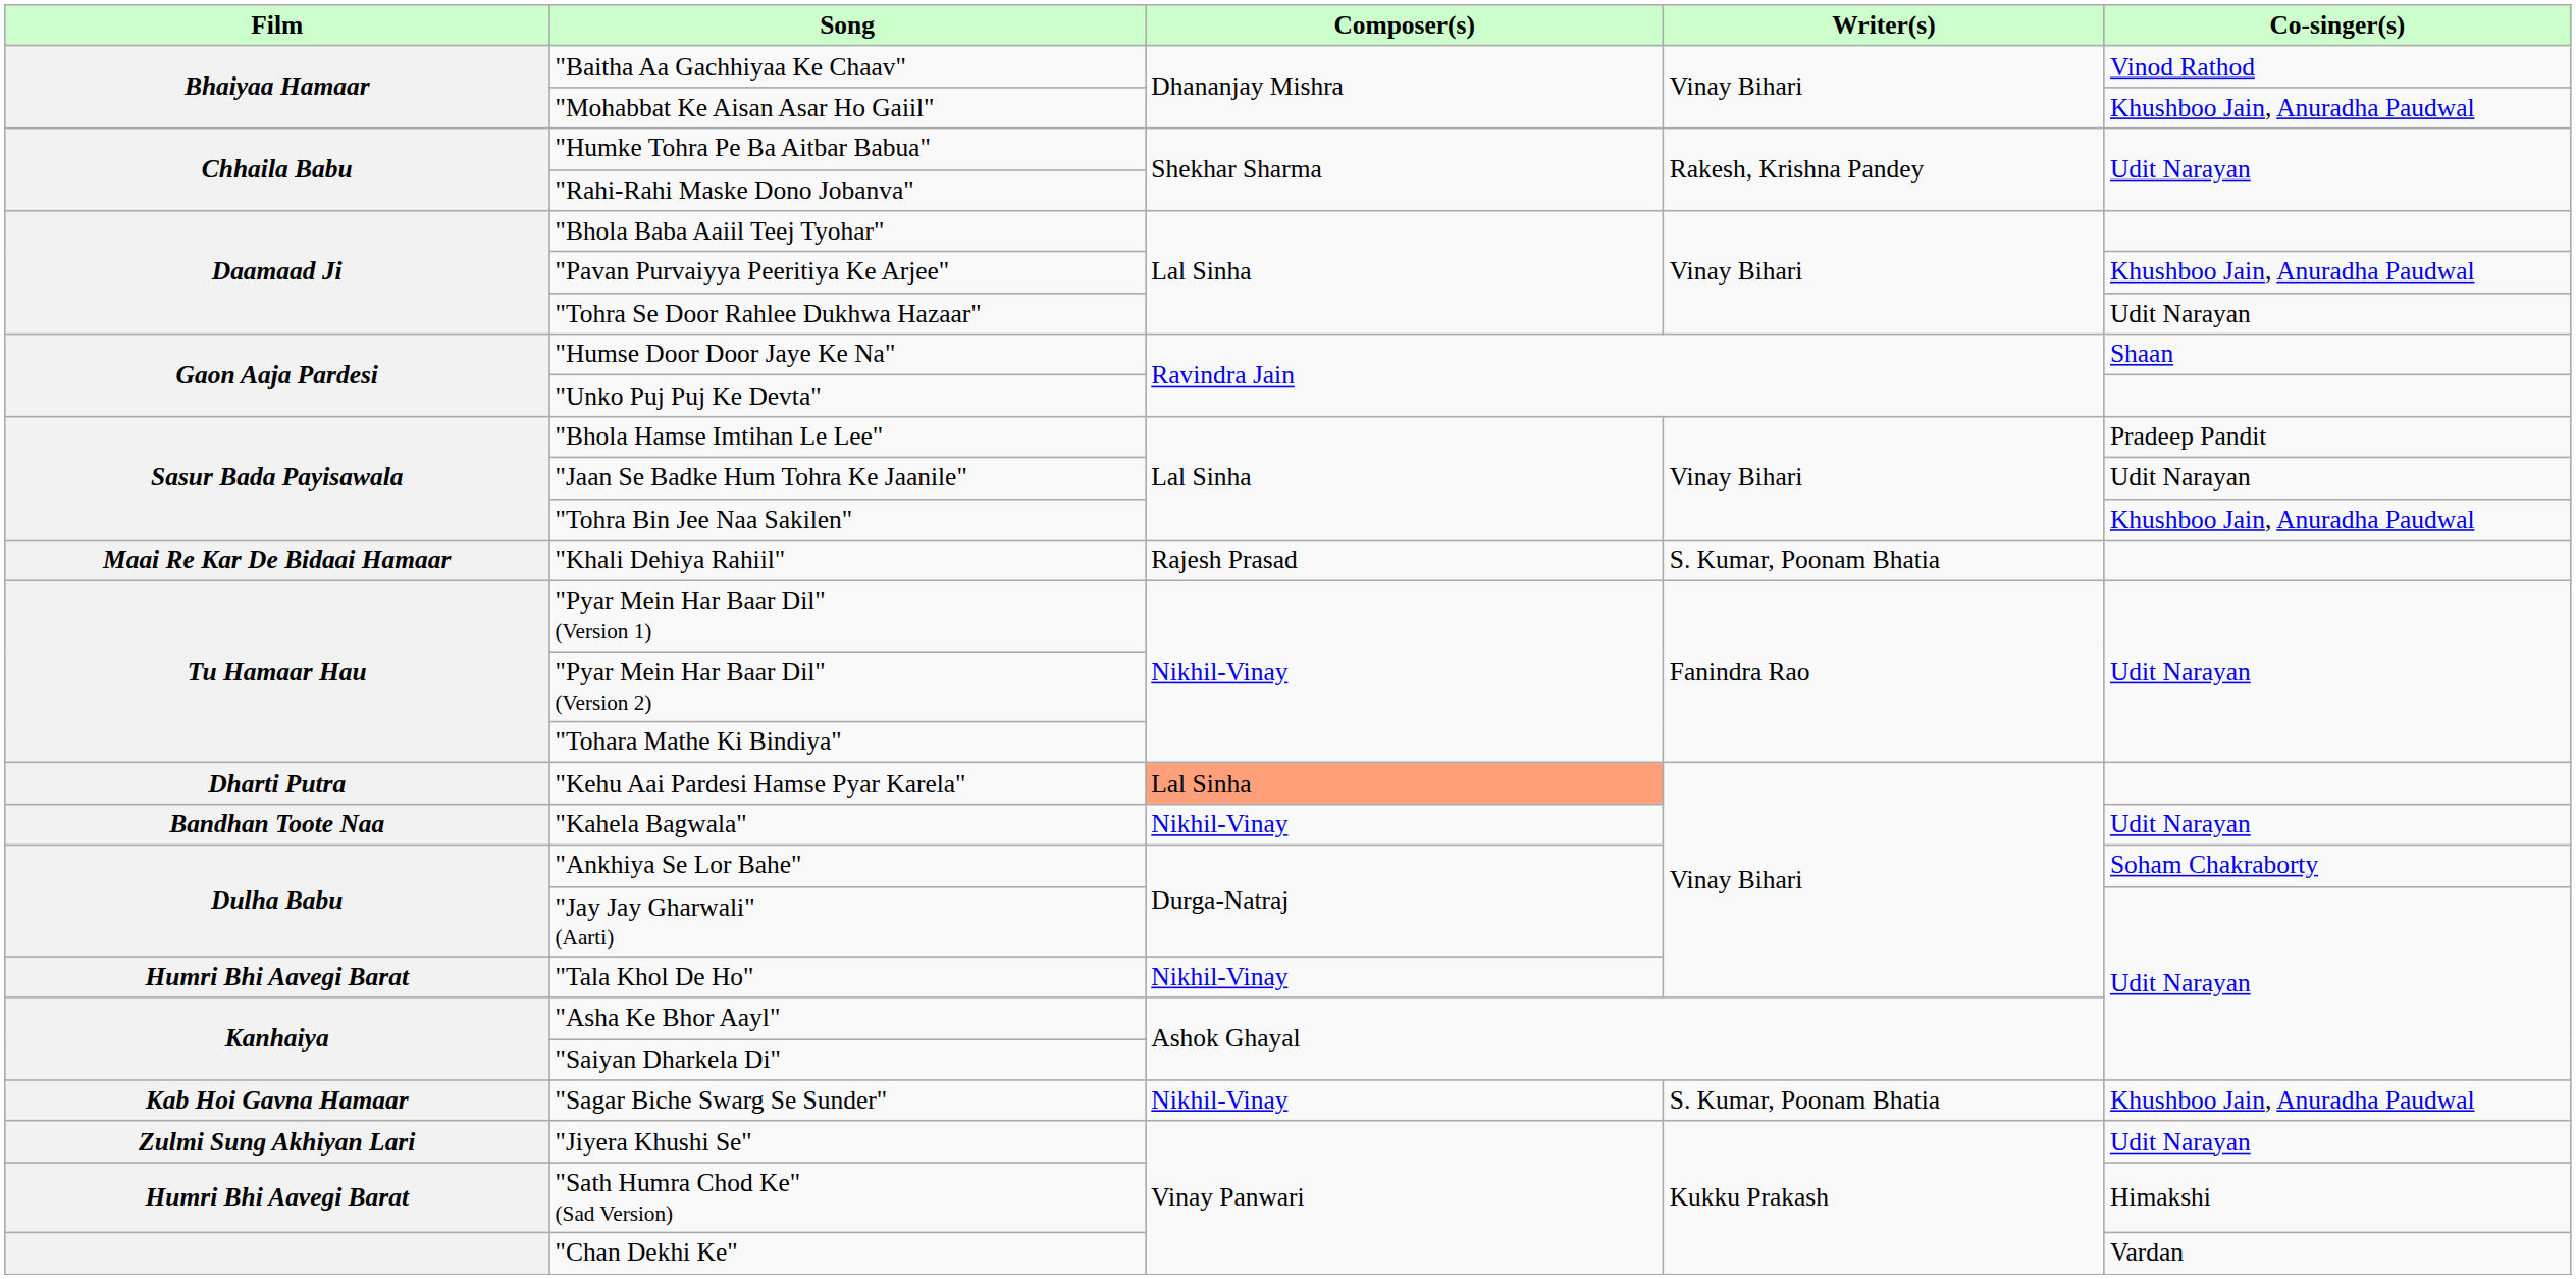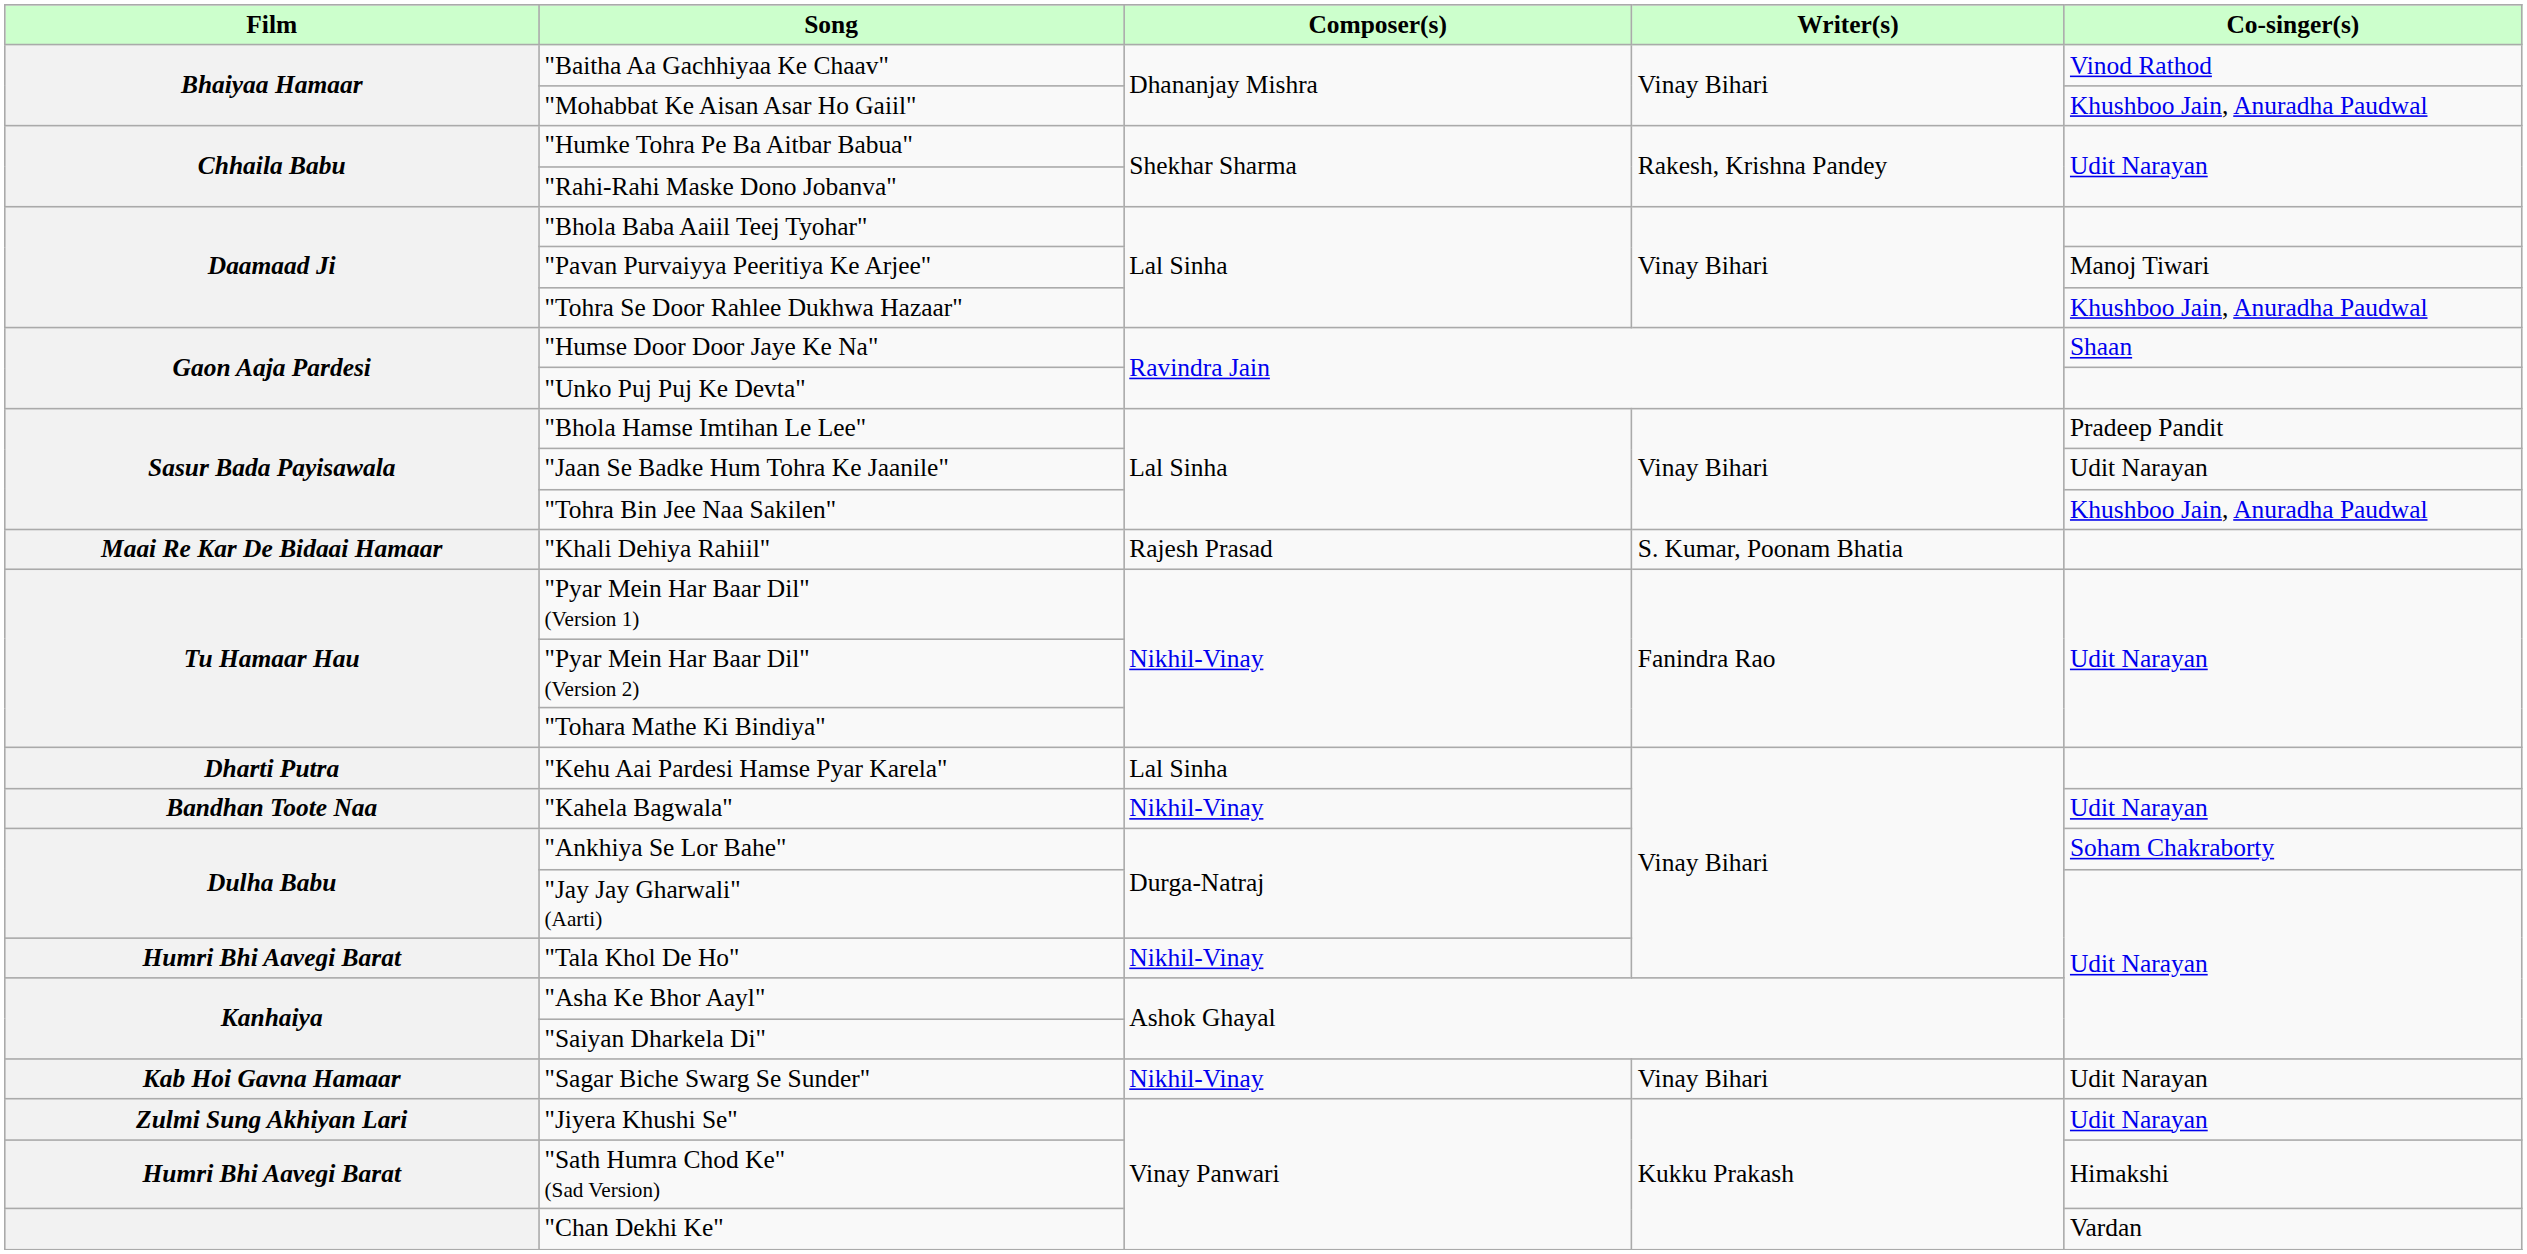 <table class="wikitable plainrowheaders" width="100%" textcolor:#000;">
 <tr style="background:#cfc; text-align:center;">
 <td scope="col" width=21%><strong>Film</strong></td>
 <td scope="col" width=23%><strong>Song</strong></td>
 <td scope="col" width=20%><strong>Composer(s)</strong></td>
 <td scope="col" width=17%><strong>Writer(s)</strong></td>
 <td scope="col" width=18%><strong>Co-singer(s)</strong></td>
 </tr>
 <tr>
 <th scope="row" rowspan="2"><em>Bhaiyaa Hamaar</em></th>
 <td>"Baitha Aa Gachhiyaa Ke Chaav"</td>
 <td rowspan="2">Dhananjay Mishra</td>
 <td rowspan="2">Vinay Bihari</td>
 <td><a href='#'>Vinod Rathod</a></td>
 </tr>
 <tr>
 <td>"Mohabbat Ke Aisan Asar Ho Gaiil"</td>
 <td><a href='#'>Khushboo Jain</a>, <a href='#'>Anuradha Paudwal</a></td>
 </tr>
 <tr>
 <th scope="row" rowspan="2"><em>Chhaila Babu</em></th>
 <td>"Humke Tohra Pe Ba Aitbar Babua"</td>
 <td rowspan="2">Shekhar Sharma</td>
 <td rowspan="2">Rakesh, Krishna Pandey</td>
 <td rowspan="2"><a href='#'>Udit Narayan</a></td>
 </tr>
 <tr>
 <td>"Rahi-Rahi Maske Dono Jobanva"</td>
 </tr>
 <tr>
 <th scope="row" rowspan="3"><em>Daamaad Ji</em></th>
 <td>"Bhola Baba Aaiil Teej Tyohar"</td>
 <td rowspan="3">Lal Sinha</td>
 <td rowspan="3">Vinay Bihari</td>
 <td></td>
 </tr>
 <tr>
 <td>"Pavan Purvaiyya Peeritiya Ke Arjee"</td>
-<td><a href='#'>Khushboo Jain</a>, <a href='#'>Anuradha Paudwal</a></td>
+<td>Manoj Tiwari</td>
 </tr>
 <tr>
 <td>"Tohra Se Door Rahlee Dukhwa Hazaar"</td>
-<td>Udit Narayan</td>
+<td><a href='#'>Khushboo Jain</a>, <a href='#'>Anuradha Paudwal</a></td>
 </tr>
 <tr>
 <th scope="row" rowspan="2"><em>Gaon Aaja Pardesi</em></th>
 <td>"Humse Door Door Jaye Ke Na"</td>
 <td rowspan="2" colspan="2"><a href='#'>Ravindra Jain</a></td>
 <td><a href='#'>Shaan</a></td>
 </tr>
 <tr>
 <td>"Unko Puj Puj Ke Devta"</td>
 <td></td>
 </tr>
 <tr>
 <th scope="row" rowspan="3"><em>Sasur Bada Payisawala</em></th>
 <td>"Bhola Hamse Imtihan Le Lee"</td>
 <td rowspan="3">Lal Sinha</td>
 <td rowspan="3">Vinay Bihari</td>
 <td>Pradeep Pandit</td>
 </tr>
 <tr>
 <td>"Jaan Se Badke Hum Tohra Ke Jaanile"</td>
 <td>Udit Narayan</td>
 </tr>
 <tr>
 <td>"Tohra Bin Jee Naa Sakilen"</td>
 <td><a href='#'>Khushboo Jain</a>, <a href='#'>Anuradha Paudwal</a></td>
 </tr>
 <tr>
 <th scope="row"><em>Maai Re Kar De Bidaai Hamaar</em></th>
 <td>"Khali Dehiya Rahiil"</td>
 <td>Rajesh Prasad</td>
 <td>S. Kumar, Poonam Bhatia</td>
 <td></td>
 </tr>
 <tr>
 <th scope="row" rowspan="3"><em>Tu Hamaar Hau</em></th>
 <td>"Pyar Mein Har Baar Dil"<br><small>(Version 1)</small></td>
 <td rowspan="3"><a href='#'>Nikhil-Vinay</a></td>
 <td rowspan="3">Fanindra Rao</td>
 <td rowspan="3"><a href='#'>Udit Narayan</a></td>
 </tr>
 <tr>
 <td>"Pyar Mein Har Baar Dil"<br><small>(Version 2)</small></td>
 </tr>
 <tr>
 <td>"Tohara Mathe Ki Bindiya"</td>
 </tr>
 <tr>
 <th scope="row"><em>Dharti Putra</em></th>
 <td>"Kehu Aai Pardesi Hamse Pyar Karela"</td>
-<td style="background: lightsalmon;">Lal Sinha</td>
+<td>Lal Sinha</td>
 <td rowspan="5">Vinay Bihari</td>
 <td></td>
 </tr>
 <tr>
 <th scope="row"><em>Bandhan Toote Naa</em></th>
 <td>"Kahela Bagwala"</td>
 <td><a href='#'>Nikhil-Vinay</a></td>
 <td><a href='#'>Udit Narayan</a></td>
 </tr>
 <tr>
 <th scope="row" rowspan="2"><em>Dulha Babu</em></th>
 <td>"Ankhiya Se Lor Bahe"</td>
 <td rowspan="2">Durga-Natraj</td>
 <td><a href='#'>Soham Chakraborty</a></td>
 </tr>
 <tr>
 <td>"Jay Jay Gharwali"<br><small>(Aarti)</small></td>
 <td rowspan="4"><a href='#'>Udit Narayan</a></td>
 </tr>
 <tr>
 <th scope="row"><em>Humri Bhi Aavegi Barat</em></th>
 <td>"Tala Khol De Ho"</td>
 <td><a href='#'>Nikhil-Vinay</a></td>
 </tr>
 <tr>
 <th scope="row" rowspan="2"><em>Kanhaiya</em></th>
 <td>"Asha Ke Bhor Aayl"</td>
 <td rowspan="2" colspan="2">Ashok Ghayal</td>
 </tr>
 <tr>
 <td>"Saiyan Dharkela Di"</td>
 </tr>
 <tr>
 <th scope="row"><em>Kab Hoi Gavna Hamaar</em></th>
 <td>"Sagar Biche Swarg Se Sunder"</td>
 <td><a href='#'>Nikhil-Vinay</a></td>
-<td>S. Kumar, Poonam Bhatia</td>
-<td><a href='#'>Khushboo Jain</a>, <a href='#'>Anuradha Paudwal</a></td>
+<td>Vinay Bihari</td>
+<td>Udit Narayan</td>
 </tr>
 <tr>
 <th scope="row"><em>Zulmi Sung Akhiyan Lari</em></th>
 <td>"Jiyera Khushi Se"</td>
 <td rowspan="3">Vinay Panwari</td>
 <td rowspan="3">Kukku Prakash</td>
 <td><a href='#'>Udit Narayan</a></td>
 </tr>
 <tr>
 <th scope="row"><em>Humri Bhi Aavegi Barat</em></th>
 <td>"Sath Humra Chod Ke"<br><small>(Sad Version)</small></td>
 <td>Himakshi</td>
 </tr>
 <tr>
 <th></th>
 <td>"Chan Dekhi Ke"</td>
 <td>Vardan</td>
 </tr>
 <tr>
 </tr>
 </table>
